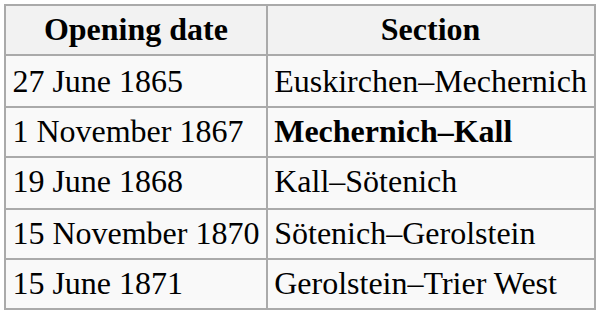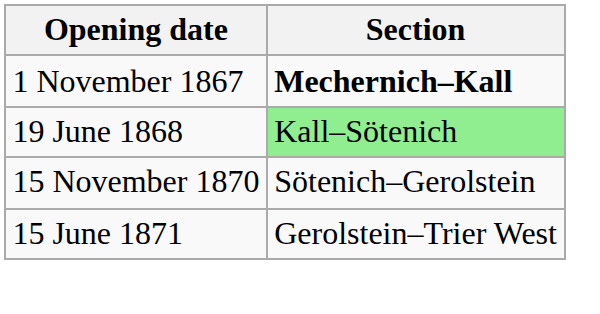 <table class="wikitable">
 <tr>
 <th>Opening date</th>
 <th>Section</th>
-</tr>
-<tr>
-<td>27 June 1865</td>
-<td>Euskirchen–Mechernich</td>
 </tr>
 <tr>
 <td>1 November 1867</td>
 <td><strong>Mechernich–Kall</strong></td>
 </tr>
 <tr>
 <td>19 June 1868</td>
-<td>Kall–Sötenich</td>
+<td style="background: lightgreen;">Kall–Sötenich</td>
 </tr>
 <tr>
 <td>15 November 1870</td>
 <td>Sötenich–Gerolstein</td>
 </tr>
 <tr>
 <td>15 June 1871</td>
 <td>Gerolstein–Trier West</td>
 </tr>
 </table>
